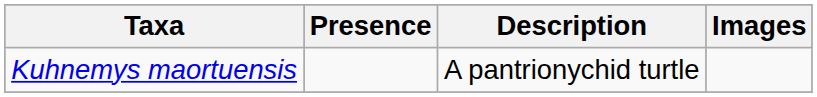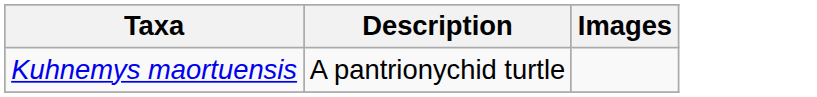 <table class="wikitable">
 <tr>
 <th>Taxa</th>
-<th>Presence</th>
 <th>Description</th>
 <th>Images</th>
 </tr>
 <tr>
 <td><em><a href='#'>Kuhnemys maortuensis</a></em></td>
-<td></td>
 <td>A pantrionychid turtle</td>
 <td></td>
 </tr>
 </table>
